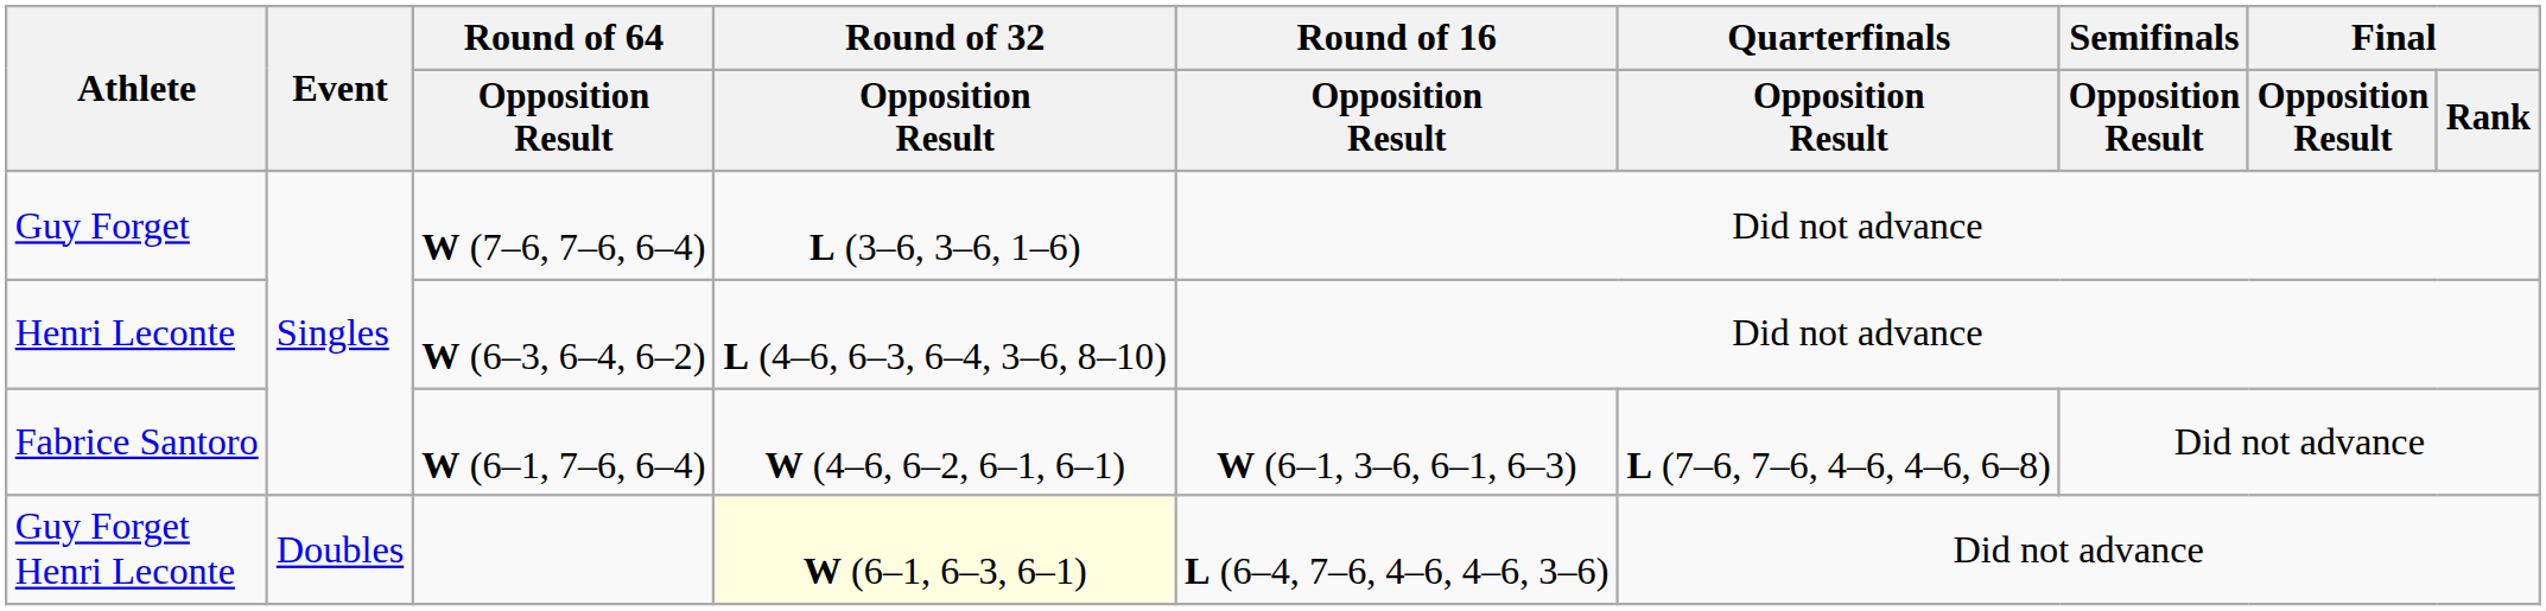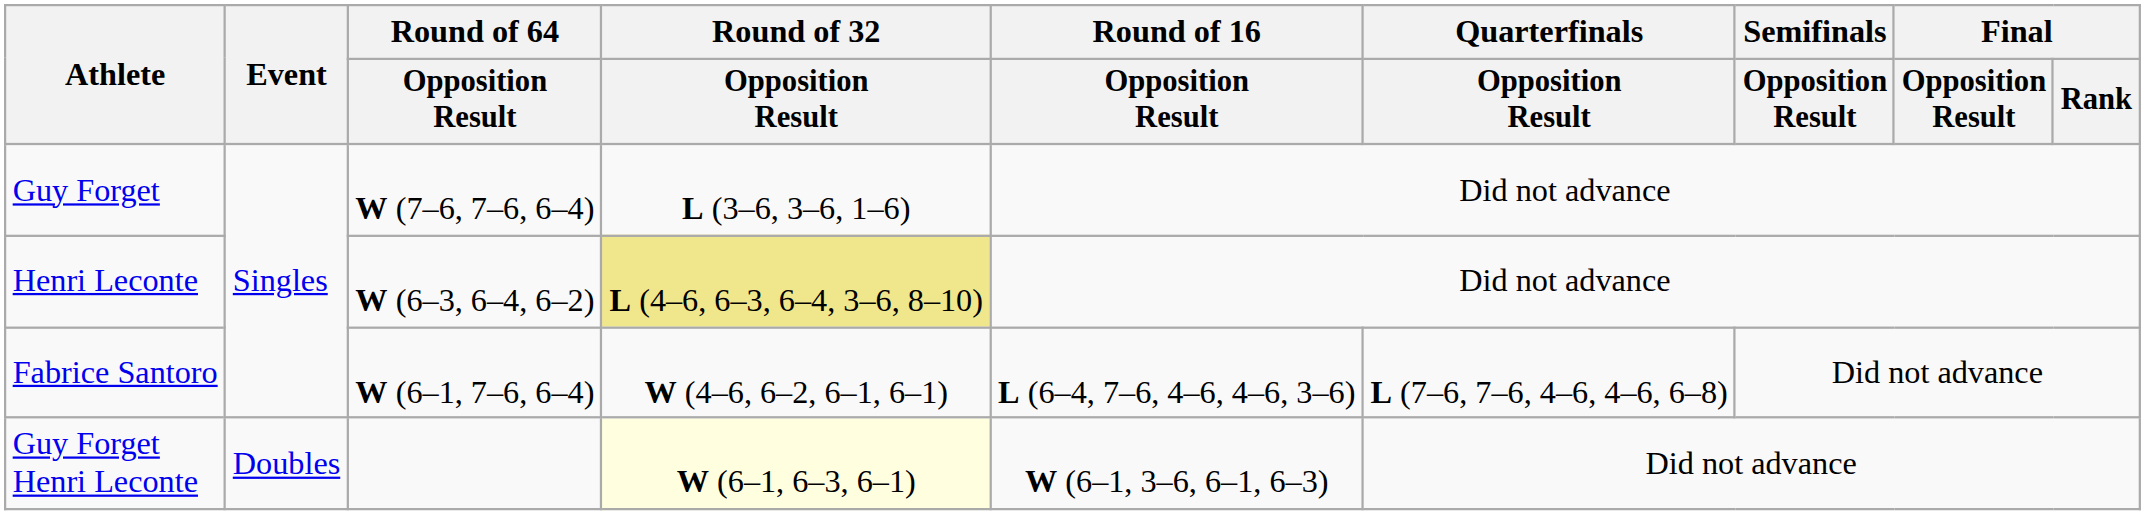 <table class="wikitable" style="font-size:90%">
 <tr>
 <th rowspan="2">Athlete</th>
 <th rowspan="2">Event</th>
 <th>Round of 64</th>
 <th>Round of 32</th>
 <th>Round of 16</th>
 <th>Quarterfinals</th>
 <th>Semifinals</th>
 <th colspan=2>Final</th>
 </tr>
 <tr style="font-size:95%">
 <th>Opposition<br>Result</th>
 <th>Opposition<br>Result</th>
 <th>Opposition<br>Result</th>
 <th>Opposition<br>Result</th>
 <th>Opposition<br>Result</th>
 <th>Opposition<br>Result</th>
 <th>Rank</th>
 </tr>
 <tr align=center>
 <td align=left><a href='#'>Guy Forget</a></td>
 <td align=left rowspan=3><a href='#'>Singles</a></td>
 <td><br><strong>W</strong> (7–6, 7–6, 6–4)</td>
 <td><br><strong>L</strong> (3–6, 3–6, 1–6)</td>
 <td colspan=5>Did not advance</td>
 </tr>
 <tr align=center>
 <td align=left><a href='#'>Henri Leconte</a></td>
 <td><br><strong>W</strong> (6–3, 6–4, 6–2)</td>
-<td><br><strong>L</strong> (4–6, 6–3, 6–4, 3–6, 8–10)</td>
+<td style="background: khaki;"><br><strong>L</strong> (4–6, 6–3, 6–4, 3–6, 8–10)</td>
 <td colspan=5>Did not advance</td>
 </tr>
 <tr align=center>
 <td align=left><a href='#'>Fabrice Santoro</a></td>
 <td><br><strong>W</strong> (6–1, 7–6, 6–4)</td>
 <td><br><strong>W</strong> (4–6, 6–2, 6–1, 6–1)</td>
-<td><br><strong>W</strong> (6–1, 3–6, 6–1, 6–3)</td>
+<td><br><strong>L</strong> (6–4, 7–6, 4–6, 4–6, 3–6)</td>
 <td><br><strong>L</strong> (7–6, 7–6, 4–6, 4–6, 6–8)</td>
 <td colspan=3>Did not advance</td>
 </tr>
 <tr align=center>
 <td align=left><a href='#'>Guy Forget</a><br><a href='#'>Henri Leconte</a></td>
 <td align=left><a href='#'>Doubles</a></td>
 <td></td>
 <td style="background: lightyellow;"><br><strong>W</strong> (6–1, 6–3, 6–1)</td>
-<td><br><strong>L</strong> (6–4, 7–6, 4–6, 4–6, 3–6)</td>
+<td><br><strong>W</strong> (6–1, 3–6, 6–1, 6–3)</td>
 <td colspan=4>Did not advance</td>
 </tr>
 </table>
